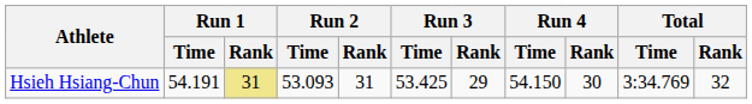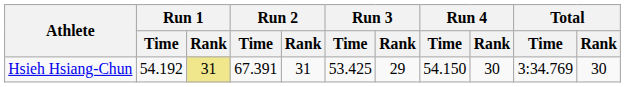 <table class="wikitable" border="1" style="font-size:90%">
 <tr>
 <th rowspan="2">Athlete</th>
 <th colspan="2">Run 1</th>
 <th colspan="2">Run 2</th>
 <th colspan="2">Run 3</th>
 <th colspan="2">Run 4</th>
 <th colspan="2">Total</th>
 </tr>
 <tr>
 <th>Time</th>
 <th>Rank</th>
 <th>Time</th>
 <th>Rank</th>
 <th>Time</th>
 <th>Rank</th>
 <th>Time</th>
 <th>Rank</th>
 <th>Time</th>
 <th>Rank</th>
 </tr>
 <tr>
 <td><a href='#'>Hsieh Hsiang-Chun</a></td>
-<td align="center">54.191</td>
+<td align="center">54.192</td>
 <td align="center" style="background: khaki;">31</td>
-<td align="center">53.093</td>
+<td align="center">67.391</td>
 <td align="center">31</td>
 <td align="center">53.425</td>
 <td align="center">29</td>
 <td align="center">54.150</td>
 <td align="center">30</td>
 <td align="center">3:34.769</td>
-<td align="center">32</td>
+<td align="center">30</td>
 </tr>
 </table>
